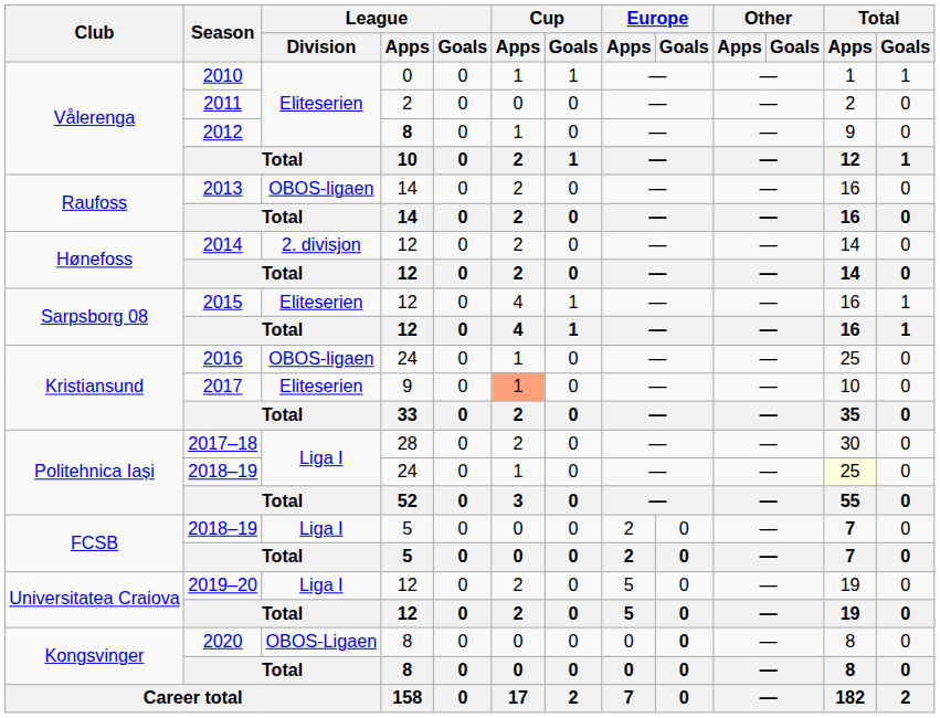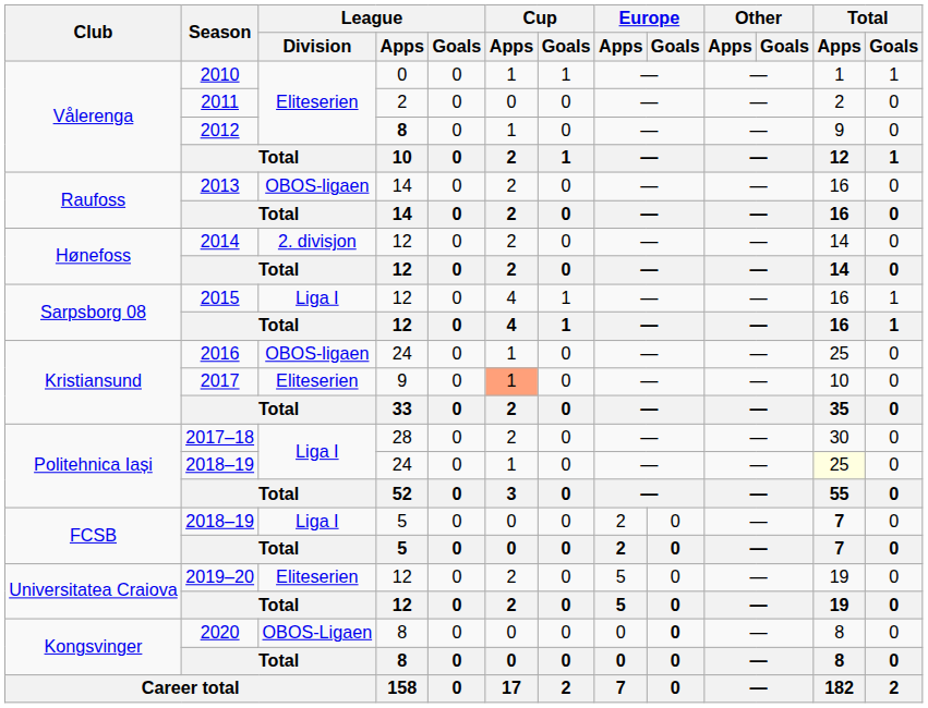 <table class="wikitable" style="text-align:center">
 <tr>
 <th rowspan="2">Club</th>
 <th rowspan="2">Season</th>
 <th colspan="3">League</th>
 <th colspan="2">Cup</th>
 <th colspan="2"><a href='#'>Europe</a></th>
 <th colspan="2">Other</th>
 <th colspan="2">Total</th>
 </tr>
 <tr>
 <th>Division</th>
 <th>Apps</th>
 <th>Goals</th>
 <th>Apps</th>
 <th>Goals</th>
 <th>Apps</th>
 <th>Goals</th>
 <th>Apps</th>
 <th>Goals</th>
 <th>Apps</th>
 <th>Goals</th>
 </tr>
 <tr>
 <td rowspan="4" valign="center"><a href='#'>Vålerenga</a></td>
 <td><a href='#'>2010</a></td>
 <td rowspan="3" valign="center"><a href='#'>Eliteserien</a></td>
 <td>0</td>
 <td>0</td>
 <td>1</td>
 <td>1</td>
 <td colspan="2">—</td>
 <td colspan="2">—</td>
 <td>1</td>
 <td>1</td>
 </tr>
 <tr>
 <td><a href='#'>2011</a></td>
 <td>2</td>
 <td>0</td>
 <td>0</td>
 <td>0</td>
 <td colspan="2">—</td>
 <td colspan="2">—</td>
 <td>2</td>
 <td>0</td>
 </tr>
 <tr>
 <td><a href='#'>2012</a></td>
 <td><strong>8</strong></td>
 <td>0</td>
 <td>1</td>
 <td>0</td>
 <td colspan="2">—</td>
 <td colspan="2">—</td>
 <td>9</td>
 <td>0</td>
 </tr>
 <tr>
 <th colspan="2" valign="center">Total</th>
 <th>10</th>
 <th>0</th>
 <th>2</th>
 <th>1</th>
 <th colspan="2">—</th>
 <th colspan="2">—</th>
 <th>12</th>
 <th>1</th>
 </tr>
 <tr>
 <td rowspan="2" valign="center"><a href='#'>Raufoss</a></td>
 <td><a href='#'>2013</a></td>
 <td rowspan="1" valign="center"><a href='#'>OBOS-ligaen</a></td>
 <td>14</td>
 <td>0</td>
 <td>2</td>
 <td>0</td>
 <td colspan="2">—</td>
 <td colspan="2">—</td>
 <td>16</td>
 <td>0</td>
 </tr>
 <tr>
 <th colspan="2" valign="center">Total</th>
 <th>14</th>
 <th>0</th>
 <th>2</th>
 <th>0</th>
 <th colspan="2">—</th>
 <th colspan="2">—</th>
 <th>16</th>
 <th>0</th>
 </tr>
 <tr>
 <td rowspan="2" valign="center"><a href='#'>Hønefoss</a></td>
 <td><a href='#'>2014</a></td>
 <td rowspan="1" valign="center"><a href='#'>2. divisjon</a></td>
 <td>12</td>
 <td>0</td>
 <td>2</td>
 <td>0</td>
 <td colspan="2">—</td>
 <td colspan="2">—</td>
 <td>14</td>
 <td>0</td>
 </tr>
 <tr>
 <th colspan="2" valign="center">Total</th>
 <th>12</th>
 <th>0</th>
 <th>2</th>
 <th>0</th>
 <th colspan="2">—</th>
 <th colspan="2">—</th>
 <th>14</th>
 <th>0</th>
 </tr>
 <tr>
 <td rowspan="2" valign="center"><a href='#'>Sarpsborg 08</a></td>
 <td><a href='#'>2015</a></td>
-<td rowspan="1" valign="center"><a href='#'>Eliteserien</a></td>
+<td rowspan="1" valign="center"><a href='#'>Liga I</a></td>
 <td>12</td>
 <td>0</td>
 <td>4</td>
 <td>1</td>
 <td colspan="2">—</td>
 <td colspan="2">—</td>
 <td>16</td>
 <td>1</td>
 </tr>
 <tr>
 <th colspan="2" valign="center">Total</th>
 <th>12</th>
 <th>0</th>
 <th>4</th>
 <th>1</th>
 <th colspan="2">—</th>
 <th colspan="2">—</th>
 <th>16</th>
 <th>1</th>
 </tr>
 <tr>
 <td rowspan="3" valign="center"><a href='#'>Kristiansund</a></td>
 <td><a href='#'>2016</a></td>
 <td rowspan="1" valign="center"><a href='#'>OBOS-ligaen</a></td>
 <td>24</td>
 <td>0</td>
 <td>1</td>
 <td>0</td>
 <td colspan="2">—</td>
 <td colspan="2">—</td>
 <td>25</td>
 <td>0</td>
 </tr>
 <tr>
 <td><a href='#'>2017</a></td>
 <td rowspan="1" valign="center"><a href='#'>Eliteserien</a></td>
 <td>9</td>
 <td>0</td>
 <td style="background: lightsalmon;">1</td>
 <td>0</td>
 <td colspan="2">—</td>
 <td colspan="2">—</td>
 <td>10</td>
 <td>0</td>
 </tr>
 <tr>
 <th colspan="2" valign="center">Total</th>
 <th>33</th>
 <th>0</th>
 <th>2</th>
 <th>0</th>
 <th colspan="2">—</th>
 <th colspan="2">—</th>
 <th>35</th>
 <th>0</th>
 </tr>
 <tr>
 <td rowspan="3" valign="center"><a href='#'>Politehnica Iași</a></td>
 <td><a href='#'>2017–18</a></td>
 <td rowspan="2" valign="center"><a href='#'>Liga I</a></td>
 <td>28</td>
 <td>0</td>
 <td>2</td>
 <td>0</td>
 <td colspan="2">—</td>
 <td colspan="2">—</td>
 <td>30</td>
 <td>0</td>
 </tr>
 <tr>
 <td><a href='#'>2018–19</a></td>
 <td>24</td>
 <td>0</td>
 <td>1</td>
 <td>0</td>
 <td colspan="2">—</td>
 <td colspan="2">—</td>
 <td style="background: lightyellow;">25</td>
 <td>0</td>
 </tr>
 <tr>
 <th colspan="2" valign="center">Total</th>
 <th>52</th>
 <th>0</th>
 <th>3</th>
 <th>0</th>
 <th colspan="2">—</th>
 <th colspan="2">—</th>
 <th>55</th>
 <th>0</th>
 </tr>
 <tr>
 <td rowspan="2" valign="center"><a href='#'>FCSB</a></td>
 <td><a href='#'>2018–19</a></td>
 <td rowspan="1" valign="center"><a href='#'>Liga I</a></td>
 <td>5</td>
 <td>0</td>
 <td>0</td>
 <td>0</td>
 <td>2</td>
 <td>0</td>
 <td colspan="2">—</td>
 <td><strong>7</strong></td>
 <td>0</td>
 </tr>
 <tr>
 <th colspan="2" valign="center">Total</th>
 <th>5</th>
 <th>0</th>
 <th>0</th>
 <th>0</th>
 <th>2</th>
 <th>0</th>
 <th colspan="2">—</th>
 <th>7</th>
 <th>0</th>
 </tr>
 <tr>
 <td rowspan="2" valign="center"><a href='#'>Universitatea Craiova</a></td>
 <td><a href='#'>2019–20</a></td>
-<td rowspan="1" valign="center"><a href='#'>Liga I</a></td>
+<td rowspan="1" valign="center"><a href='#'>Eliteserien</a></td>
 <td>12</td>
 <td>0</td>
 <td>2</td>
 <td>0</td>
 <td>5</td>
 <td>0</td>
 <td colspan="2">—</td>
 <td>19</td>
 <td>0</td>
 </tr>
 <tr>
 <th colspan="2" valign="center">Total</th>
 <th>12</th>
 <th>0</th>
 <th>2</th>
 <th>0</th>
 <th>5</th>
 <th>0</th>
 <th colspan="2">—</th>
 <th>19</th>
 <th>0</th>
 </tr>
 <tr>
 <td rowspan="2" valign="center"><a href='#'>Kongsvinger</a></td>
 <td><a href='#'>2020</a></td>
 <td rowspan="1" valign="center"><a href='#'>OBOS-Ligaen</a></td>
 <td>8</td>
 <td>0</td>
 <td>0</td>
 <td>0</td>
 <td>0</td>
 <td><strong>0</strong></td>
 <td colspan="2">—</td>
 <td>8</td>
 <td>0</td>
 </tr>
 <tr>
 <th colspan="2" valign="center">Total</th>
 <th>8</th>
 <th>0</th>
 <th>0</th>
 <th>0</th>
 <th>0</th>
 <th>0</th>
 <th colspan="2">—</th>
 <th>8</th>
 <th>0</th>
 </tr>
 <tr>
 <th colspan="3">Career total</th>
 <th>158</th>
 <th>0</th>
 <th>17</th>
 <th>2</th>
 <th>7</th>
 <th>0</th>
 <th colspan="2">—</th>
 <th>182</th>
 <th>2</th>
 </tr>
 </table>
